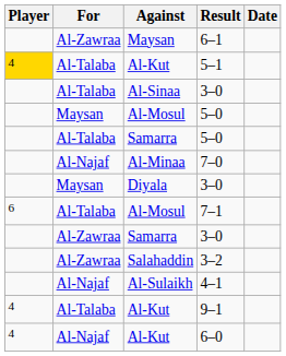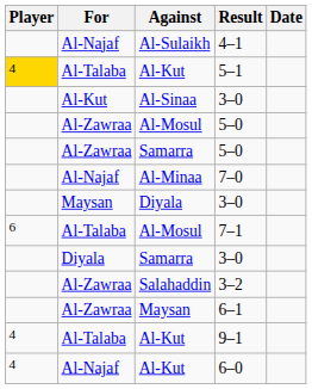 <table class="wikitable sortable">
 <tr>
 <th>Player</th>
 <th>For</th>
 <th>Against</th>
 <th align=center>Result</th>
 <th>Date</th>
 </tr>
 <tr>
 <td> </td>
-<td><a href='#'>Al-Zawraa</a></td>
-<td><a href='#'>Maysan</a></td>
-<td>6–1</td>
+<td><a href='#'>Al-Najaf</a></td>
+<td><a href='#'>Al-Sulaikh</a></td>
+<td>4–1</td>
 <td></td>
 </tr>
 <tr>
 <td style="background: gold;"> <sup>4</sup></td>
 <td><a href='#'>Al-Talaba</a></td>
 <td><a href='#'>Al-Kut</a></td>
 <td>5–1</td>
 <td></td>
 </tr>
 <tr>
 <td> </td>
-<td><a href='#'>Al-Talaba</a></td>
+<td><a href='#'>Al-Kut</a></td>
 <td><a href='#'>Al-Sinaa</a></td>
 <td>3–0</td>
 <td></td>
 </tr>
 <tr>
 <td> </td>
-<td><a href='#'>Maysan</a></td>
+<td><a href='#'>Al-Zawraa</a></td>
 <td><a href='#'>Al-Mosul</a></td>
 <td>5–0</td>
 <td></td>
 </tr>
 <tr>
 <td> </td>
-<td><a href='#'>Al-Talaba</a></td>
+<td><a href='#'>Al-Zawraa</a></td>
 <td><a href='#'>Samarra</a></td>
 <td>5–0</td>
 <td></td>
 </tr>
 <tr>
 <td> </td>
 <td><a href='#'>Al-Najaf</a></td>
 <td><a href='#'>Al-Minaa</a></td>
 <td>7–0</td>
 <td></td>
 </tr>
 <tr>
 <td> </td>
 <td><a href='#'>Maysan</a></td>
 <td><a href='#'>Diyala</a></td>
 <td>3–0</td>
 <td></td>
 </tr>
 <tr>
 <td> <sup>6</sup></td>
 <td><a href='#'>Al-Talaba</a></td>
 <td><a href='#'>Al-Mosul</a></td>
 <td>7–1</td>
 <td></td>
 </tr>
 <tr>
 <td> </td>
-<td><a href='#'>Al-Zawraa</a></td>
+<td><a href='#'>Diyala</a></td>
 <td><a href='#'>Samarra</a></td>
 <td>3–0</td>
 <td></td>
 </tr>
 <tr>
 <td> </td>
 <td><a href='#'>Al-Zawraa</a></td>
 <td><a href='#'>Salahaddin</a></td>
 <td>3–2</td>
 <td></td>
 </tr>
 <tr>
 <td> </td>
-<td><a href='#'>Al-Najaf</a></td>
-<td><a href='#'>Al-Sulaikh</a></td>
-<td>4–1</td>
+<td><a href='#'>Al-Zawraa</a></td>
+<td><a href='#'>Maysan</a></td>
+<td>6–1</td>
 <td></td>
 </tr>
 <tr>
 <td> <sup>4</sup></td>
 <td><a href='#'>Al-Talaba</a></td>
 <td><a href='#'>Al-Kut</a></td>
 <td>9–1</td>
 <td></td>
 </tr>
 <tr>
 <td> <sup>4</sup></td>
 <td><a href='#'>Al-Najaf</a></td>
 <td><a href='#'>Al-Kut</a></td>
 <td>6–0</td>
 <td></td>
 </tr>
 </table>
